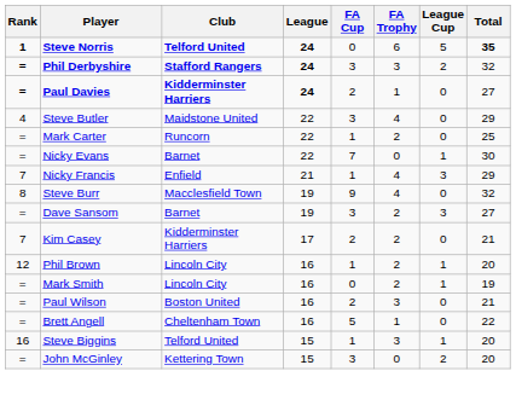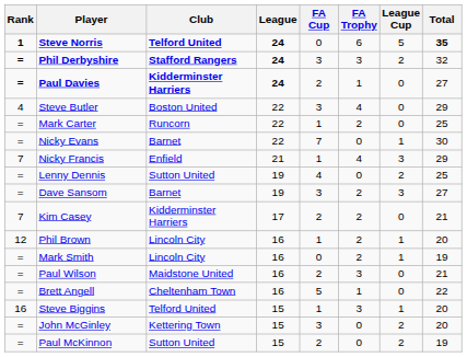 <table class="wikitable" style="text-align: center;">
 <tr>
 <th width=20>Rank</th>
 <th width=155>Player</th>
 <th width=155>Club</th>
 <th width=50>League</th>
 <th width=50><a href='#'>FA Cup</a></th>
 <th width=50><a href='#'>FA Trophy</a></th>
 <th width=50>League Cup</th>
 <th width=50>Total</th>
 </tr>
 <tr>
 <td><strong>1</strong></td>
 <td align=left><strong> <a href='#'>Steve Norris</a> </strong></td>
 <td align=left><strong> <a href='#'>Telford United</a> </strong></td>
 <td><strong>24</strong></td>
 <td>0</td>
 <td>6</td>
 <td>5</td>
 <td><strong>35</strong></td>
 </tr>
 <tr>
 <td><strong>=</strong></td>
 <td align=left><strong> <a href='#'>Phil Derbyshire</a> </strong></td>
 <td align=left><strong> <a href='#'>Stafford Rangers</a> </strong></td>
 <td><strong>24</strong></td>
 <td>3</td>
 <td>3</td>
 <td>2</td>
 <td>32</td>
 </tr>
 <tr>
 <td><strong>=</strong></td>
 <td align=left><strong> <a href='#'>Paul Davies</a> </strong></td>
 <td align=left><strong> <a href='#'>Kidderminster Harriers</a> </strong></td>
 <td><strong>24</strong></td>
 <td>2</td>
 <td>1</td>
 <td>0</td>
 <td>27</td>
 </tr>
 <tr>
 <td>4</td>
 <td align=left><a href='#'>Steve Butler</a></td>
-<td align=left><a href='#'>Maidstone United</a></td>
+<td align=left><a href='#'>Boston United</a></td>
 <td>22</td>
 <td>3</td>
 <td>4</td>
 <td>0</td>
 <td>29</td>
 </tr>
 <tr>
 <td>=</td>
 <td align=left><a href='#'>Mark Carter</a></td>
 <td align=left><a href='#'>Runcorn</a></td>
 <td>22</td>
 <td>1</td>
 <td>2</td>
 <td>0</td>
 <td>25</td>
 </tr>
 <tr>
 <td>=</td>
 <td align=left><a href='#'>Nicky Evans</a></td>
 <td align=left><a href='#'>Barnet</a></td>
 <td>22</td>
 <td>7</td>
 <td>0</td>
 <td>1</td>
 <td>30</td>
 </tr>
 <tr>
 <td>7</td>
 <td align=left><a href='#'>Nicky Francis</a></td>
 <td align=left><a href='#'>Enfield</a></td>
 <td>21</td>
 <td>1</td>
 <td>4</td>
 <td>3</td>
 <td>29</td>
 </tr>
 <tr>
-<td>8</td>
-<td align=left><a href='#'>Steve Burr</a></td>
-<td align=left><a href='#'>Macclesfield Town</a></td>
+<td>=</td>
+<td align=left><a href='#'>Lenny Dennis</a></td>
+<td align=left><a href='#'>Sutton United</a></td>
 <td>19</td>
-<td>9</td>
 <td>4</td>
 <td>0</td>
-<td>32</td>
+<td>2</td>
+<td>25</td>
 </tr>
 <tr>
 <td>=</td>
 <td align=left><a href='#'>Dave Sansom</a></td>
 <td align=left><a href='#'>Barnet</a></td>
 <td>19</td>
 <td>3</td>
 <td>2</td>
 <td>3</td>
 <td>27</td>
 </tr>
 <tr>
 <td>7</td>
 <td align=left><a href='#'>Kim Casey</a></td>
 <td align=left><a href='#'>Kidderminster Harriers</a></td>
 <td>17</td>
 <td>2</td>
 <td>2</td>
 <td>0</td>
 <td>21</td>
 </tr>
 <tr>
 <td>12</td>
 <td align=left><a href='#'>Phil Brown</a></td>
 <td align=left><a href='#'>Lincoln City</a></td>
 <td>16</td>
 <td>1</td>
 <td>2</td>
 <td>1</td>
 <td>20</td>
 </tr>
 <tr>
 <td>=</td>
 <td align=left><a href='#'>Mark Smith</a></td>
 <td align=left><a href='#'>Lincoln City</a></td>
 <td>16</td>
 <td>0</td>
 <td>2</td>
 <td>1</td>
 <td>19</td>
 </tr>
 <tr>
 <td>=</td>
 <td align=left><a href='#'>Paul Wilson</a></td>
-<td align=left><a href='#'>Boston United</a></td>
+<td align=left><a href='#'>Maidstone United</a></td>
 <td>16</td>
 <td>2</td>
 <td>3</td>
 <td>0</td>
 <td>21</td>
 </tr>
 <tr>
 <td>=</td>
 <td align=left><a href='#'>Brett Angell</a></td>
 <td align=left><a href='#'>Cheltenham Town</a></td>
 <td>16</td>
 <td>5</td>
 <td>1</td>
 <td>0</td>
 <td>22</td>
 </tr>
 <tr>
 <td>16</td>
 <td align=left><a href='#'>Steve Biggins</a></td>
 <td align=left><a href='#'>Telford United</a></td>
 <td>15</td>
 <td>1</td>
 <td>3</td>
 <td>1</td>
 <td>20</td>
 </tr>
 <tr>
 <td>=</td>
 <td align=left><a href='#'>John McGinley</a></td>
 <td align=left><a href='#'>Kettering Town</a></td>
 <td>15</td>
 <td>3</td>
 <td>0</td>
 <td>2</td>
 <td>20</td>
 </tr>
+<tr>
+<td>=</td>
+<td align=left><a href='#'>Paul McKinnon</a></td>
+<td align=left><a href='#'>Sutton United</a></td>
+<td>15</td>
+<td>2</td>
+<td>0</td>
+<td>2</td>
+<td>19</td>
+</tr>
 </table>
